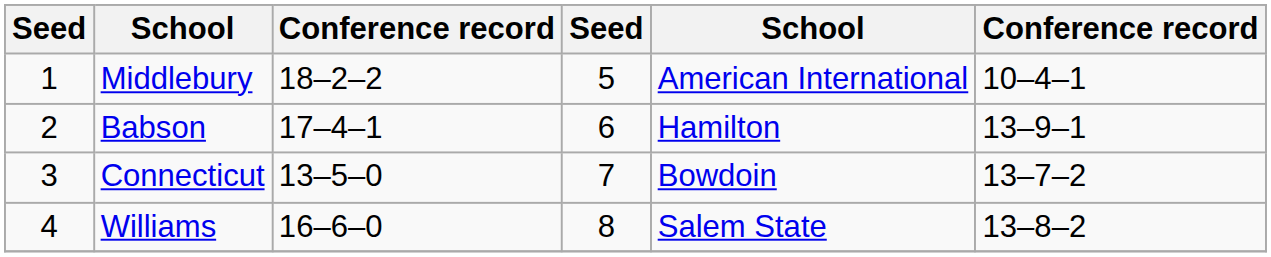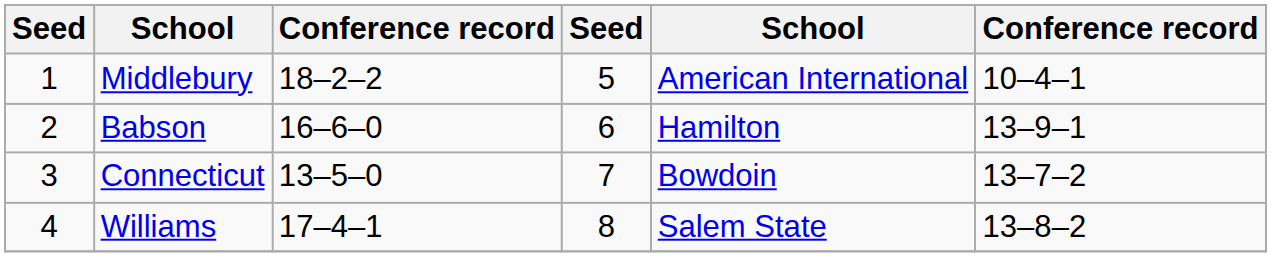 <table class="wikitable">
 <tr>
 <th>Seed</th>
 <th>School</th>
 <th>Conference record</th>
 <th>Seed</th>
 <th>School</th>
 <th>Conference record</th>
 </tr>
 <tr>
 <td align=center>1</td>
 <td><a href='#'>Middlebury</a></td>
 <td>18–2–2</td>
 <td align=center>5</td>
 <td><a href='#'>American International</a></td>
 <td>10–4–1</td>
 </tr>
 <tr>
 <td align=center>2</td>
 <td><a href='#'>Babson</a></td>
-<td>17–4–1</td>
+<td>16–6–0</td>
 <td align=center>6</td>
 <td><a href='#'>Hamilton</a></td>
 <td>13–9–1</td>
 </tr>
 <tr>
 <td align=center>3</td>
 <td><a href='#'>Connecticut</a></td>
 <td>13–5–0</td>
 <td align=center>7</td>
 <td><a href='#'>Bowdoin</a></td>
 <td>13–7–2</td>
 </tr>
 <tr>
 <td align=center>4</td>
 <td><a href='#'>Williams</a></td>
-<td>16–6–0</td>
+<td>17–4–1</td>
 <td align=center>8</td>
 <td><a href='#'>Salem State</a></td>
 <td>13–8–2</td>
 </tr>
 <tr>
 </tr>
 </table>
